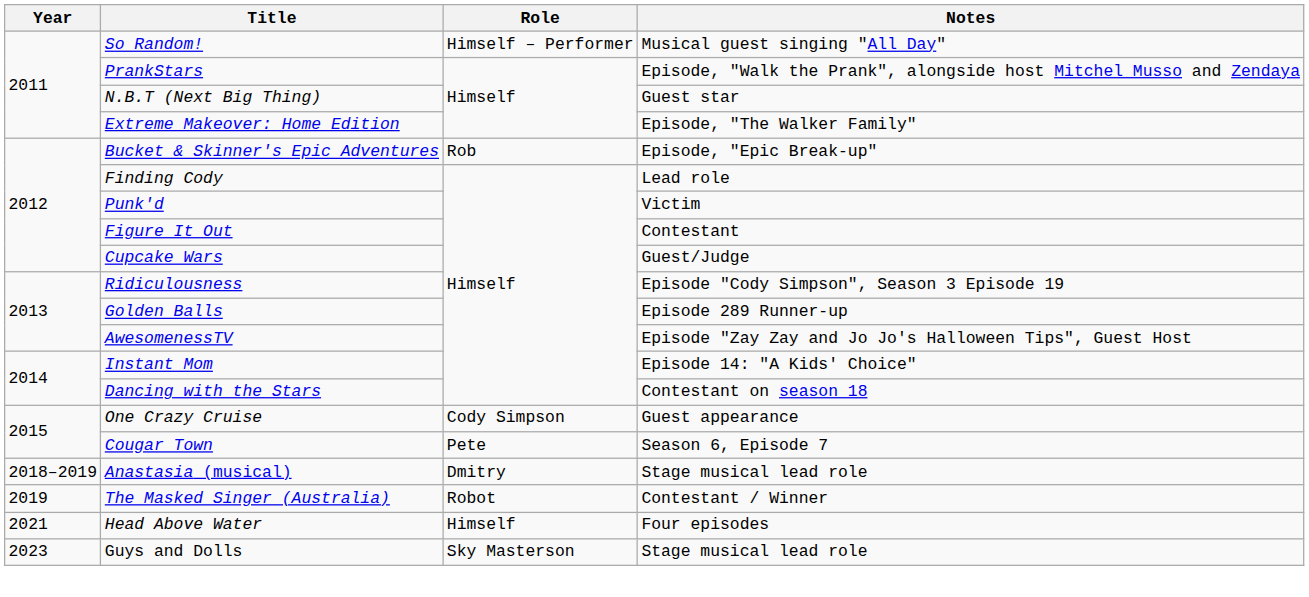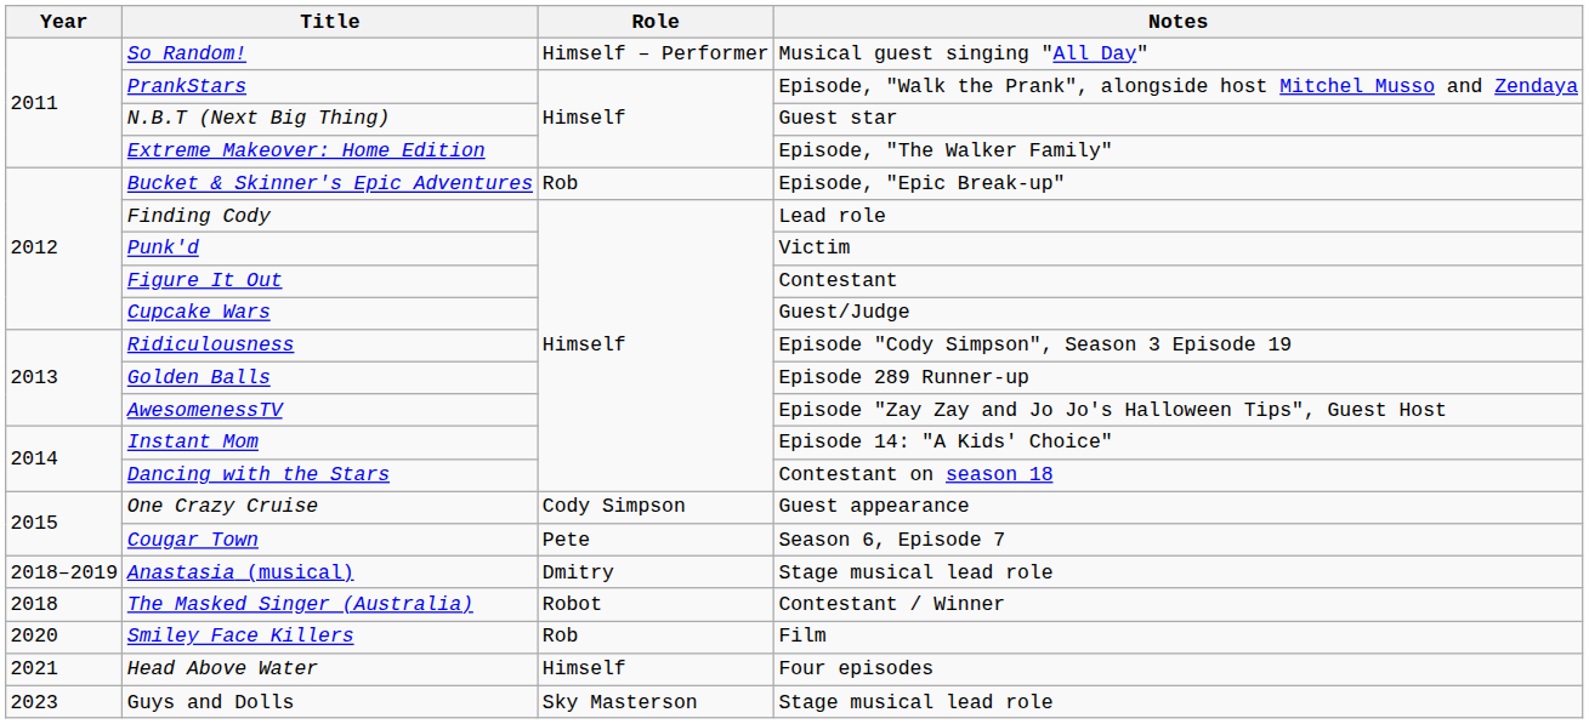 <table class="wikitable sortable">
 <tr>
 <th>Year</th>
 <th>Title</th>
 <th>Role</th>
 <th class="unsortable">Notes</th>
 </tr>
 <tr>
 <td rowspan="4">2011</td>
 <td><em><a href='#'>So Random!</a></em></td>
 <td>Himself – Performer</td>
 <td>Musical guest singing "<a href='#'>All Day</a>"</td>
 </tr>
 <tr>
 <td><em><a href='#'>PrankStars</a></em></td>
 <td rowspan="3">Himself</td>
 <td>Episode, "Walk the Prank", alongside host <a href='#'>Mitchel Musso</a> and <a href='#'>Zendaya</a></td>
 </tr>
 <tr>
 <td><em>N.B.T (Next Big Thing)</em></td>
 <td>Guest star</td>
 </tr>
 <tr>
 <td><em><a href='#'>Extreme Makeover: Home Edition</a></em></td>
 <td>Episode, "The Walker Family"</td>
 </tr>
 <tr>
 <td rowspan="5">2012</td>
 <td><em><a href='#'>Bucket & Skinner's Epic Adventures</a></em></td>
 <td>Rob</td>
 <td>Episode, "Epic Break-up"</td>
 </tr>
 <tr>
 <td><em>Finding Cody</em></td>
 <td rowspan="9">Himself</td>
 <td>Lead role</td>
 </tr>
 <tr>
 <td><em><a href='#'>Punk'd</a></em></td>
 <td>Victim</td>
 </tr>
 <tr>
 <td><em><a href='#'>Figure It Out</a></em></td>
 <td>Contestant</td>
 </tr>
 <tr>
 <td><em><a href='#'>Cupcake Wars</a></em></td>
 <td>Guest/Judge</td>
 </tr>
 <tr>
 <td rowspan="3">2013</td>
 <td><em><a href='#'>Ridiculousness</a></em></td>
 <td>Episode "Cody Simpson", Season 3 Episode 19</td>
 </tr>
 <tr>
 <td><em><a href='#'>Golden Balls</a></em></td>
 <td>Episode 289 Runner-up</td>
 </tr>
 <tr>
 <td><em><a href='#'>AwesomenessTV</a></em></td>
 <td>Episode "Zay Zay and Jo Jo's Halloween Tips", Guest Host</td>
 </tr>
 <tr>
 <td rowspan="2">2014</td>
 <td><em><a href='#'>Instant Mom</a></em></td>
 <td>Episode 14: "A Kids' Choice"</td>
 </tr>
 <tr>
 <td><em><a href='#'>Dancing with the Stars</a></em></td>
 <td>Contestant on <a href='#'>season 18</a></td>
 </tr>
 <tr>
 <td rowspan="2">2015</td>
 <td><em>One Crazy Cruise</em></td>
 <td>Cody Simpson</td>
 <td>Guest appearance</td>
 </tr>
 <tr>
 <td><em><a href='#'>Cougar Town</a></em></td>
 <td>Pete</td>
 <td>Season 6, Episode 7</td>
 </tr>
 <tr>
 <td>2018–2019</td>
 <td><a href='#'><em>Anastasia</em> (musical)</a></td>
 <td>Dmitry</td>
 <td>Stage musical lead role</td>
 </tr>
 <tr>
-<td>2019</td>
+<td>2018</td>
 <td><em><a href='#'>The Masked Singer (Australia)</a></em></td>
 <td>Robot</td>
 <td>Contestant / Winner</td>
+</tr>
+<tr>
+<td>2020</td>
+<td><em><a href='#'>Smiley Face Killers</a></em></td>
+<td>Rob</td>
+<td>Film</td>
 </tr>
 <tr>
 <td>2021</td>
 <td><em>Head Above Water</em></td>
 <td>Himself</td>
 <td>Four episodes</td>
 </tr>
 <tr>
 <td>2023</td>
 <td>Guys and Dolls</td>
 <td>Sky Masterson</td>
 <td>Stage musical lead role</td>
 </tr>
 </table>
